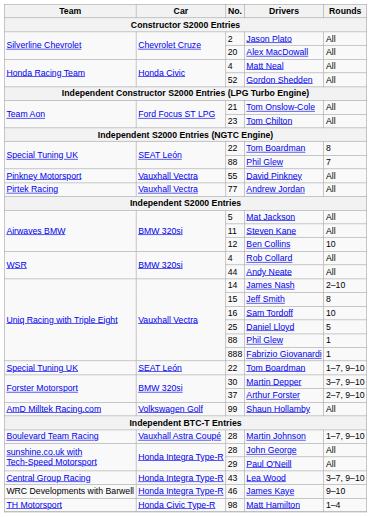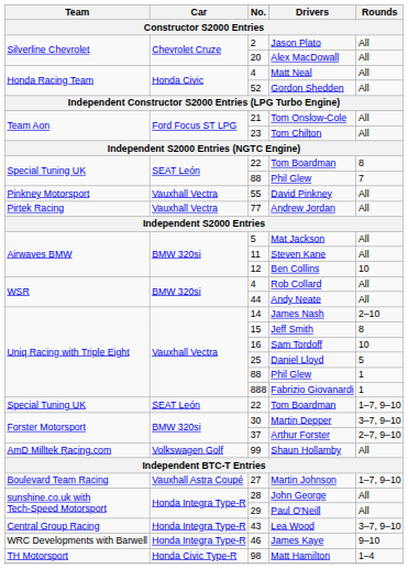 <table class="wikitable sortable" style="font-size: 85%">
 <tr>
 <th>Team</th>
 <th>Car</th>
 <th>No.</th>
 <th>Drivers</th>
 <th>Rounds</th>
 </tr>
 <tr>
 <th colspan=5>Constructor S2000 Entries</th>
 </tr>
 <tr>
 <td rowspan="2"><a href='#'>Silverline Chevrolet</a></td>
 <td rowspan="2"><a href='#'>Chevrolet Cruze</a></td>
 <td>2</td>
 <td> <a href='#'>Jason Plato</a></td>
 <td>All</td>
 </tr>
 <tr>
 <td>20</td>
 <td> <a href='#'>Alex MacDowall</a></td>
 <td>All</td>
 </tr>
 <tr>
 <td rowspan=2><a href='#'>Honda Racing Team</a></td>
 <td rowspan=2><a href='#'>Honda Civic</a></td>
 <td>4</td>
 <td> <a href='#'>Matt Neal</a></td>
 <td>All</td>
 </tr>
 <tr>
 <td>52</td>
 <td> <a href='#'>Gordon Shedden</a></td>
 <td>All</td>
 </tr>
 <tr>
 <th colspan=5>Independent Constructor S2000 Entries (LPG Turbo Engine)</th>
 </tr>
 <tr>
 <td rowspan="2"><a href='#'>Team Aon</a></td>
 <td rowspan="2"><a href='#'>Ford Focus ST LPG</a></td>
 <td>21</td>
 <td> <a href='#'>Tom Onslow-Cole</a></td>
 <td>All</td>
 </tr>
 <tr>
 <td>23</td>
 <td> <a href='#'>Tom Chilton</a></td>
 <td>All</td>
 </tr>
 <tr>
 <th colspan=5>Independent S2000 Entries (NGTC Engine)</th>
 </tr>
 <tr>
 <td rowspan=2><a href='#'>Special Tuning UK</a></td>
 <td rowspan=2><a href='#'>SEAT León</a></td>
 <td>22</td>
 <td> <a href='#'>Tom Boardman</a></td>
 <td>8</td>
 </tr>
 <tr>
 <td>88</td>
 <td> <a href='#'>Phil Glew</a></td>
 <td>7</td>
 </tr>
 <tr>
 <td><a href='#'>Pinkney Motorsport</a></td>
 <td><a href='#'>Vauxhall Vectra</a></td>
 <td>55</td>
 <td> <a href='#'>David Pinkney</a></td>
 <td>All</td>
 </tr>
 <tr>
 <td><a href='#'>Pirtek Racing</a></td>
 <td><a href='#'>Vauxhall Vectra</a></td>
 <td>77</td>
 <td> <a href='#'>Andrew Jordan</a></td>
 <td>All</td>
 </tr>
 <tr>
 <th colspan=5>Independent S2000 Entries</th>
 </tr>
 <tr>
 <td rowspan="3"><a href='#'>Airwaves BMW</a></td>
 <td rowspan="3"><a href='#'>BMW 320si</a></td>
 <td>5</td>
 <td> <a href='#'>Mat Jackson</a></td>
 <td>All</td>
 </tr>
 <tr>
 <td>11</td>
 <td> <a href='#'>Steven Kane</a></td>
 <td>All</td>
 </tr>
 <tr>
 <td>12</td>
 <td> <a href='#'>Ben Collins</a></td>
 <td>10</td>
 </tr>
 <tr>
 <td rowspan="2"><a href='#'>WSR</a></td>
 <td rowspan="2"><a href='#'>BMW 320si</a></td>
 <td>4</td>
 <td> <a href='#'>Rob Collard</a></td>
 <td>All</td>
 </tr>
 <tr>
 <td>44</td>
 <td> <a href='#'>Andy Neate</a></td>
 <td>All</td>
 </tr>
 <tr>
 <td rowspan=6><a href='#'>Uniq Racing with Triple Eight</a></td>
 <td rowspan=6><a href='#'>Vauxhall Vectra</a></td>
 <td>14</td>
 <td> <a href='#'>James Nash</a></td>
 <td>2–10</td>
 </tr>
 <tr>
 <td>15</td>
 <td> <a href='#'>Jeff Smith</a></td>
 <td>8</td>
 </tr>
 <tr>
 <td>16</td>
 <td> <a href='#'>Sam Tordoff</a></td>
 <td>10</td>
 </tr>
 <tr>
 <td>25</td>
 <td> <a href='#'>Daniel Lloyd</a></td>
 <td>5</td>
 </tr>
 <tr>
 <td>88</td>
 <td> <a href='#'>Phil Glew</a></td>
 <td>1</td>
 </tr>
 <tr>
 <td>888</td>
 <td nowrap> <a href='#'>Fabrizio Giovanardi</a></td>
 <td>1</td>
 </tr>
 <tr>
 <td><a href='#'>Special Tuning UK</a></td>
 <td><a href='#'>SEAT León</a></td>
 <td>22</td>
 <td> <a href='#'>Tom Boardman</a></td>
 <td nowrap>1–7, 9–10</td>
 </tr>
 <tr>
 <td rowspan="2"><a href='#'>Forster Motorsport</a></td>
 <td rowspan="2"><a href='#'>BMW 320si</a></td>
 <td>30</td>
 <td> <a href='#'>Martin Depper</a></td>
 <td>3–7, 9–10</td>
 </tr>
 <tr>
 <td>37</td>
 <td> <a href='#'>Arthur Forster</a></td>
 <td>2–7, 9–10</td>
 </tr>
 <tr>
 <td><a href='#'>AmD Milltek Racing.com</a></td>
 <td><a href='#'>Volkswagen Golf</a></td>
 <td>99</td>
 <td> <a href='#'>Shaun Hollamby</a></td>
 <td>All</td>
 </tr>
 <tr>
 <th colspan=5>Independent BTC-T Entries</th>
 </tr>
 <tr>
 <td><a href='#'>Boulevard Team Racing</a></td>
 <td><a href='#'>Vauxhall Astra Coupé</a></td>
-<td>28</td>
+<td>27</td>
 <td> <a href='#'>Martin Johnson</a></td>
 <td>1–7, 9–10</td>
 </tr>
 <tr>
 <td rowspan=2><a href='#'>sunshine.co.uk with<br>Tech-Speed Motorsport</a></td>
 <td rowspan=2><a href='#'>Honda Integra Type-R</a></td>
 <td>28</td>
 <td> <a href='#'>John George</a></td>
 <td>All</td>
 </tr>
 <tr>
 <td>29</td>
 <td> <a href='#'>Paul O'Neill</a></td>
 <td>All</td>
 </tr>
 <tr>
 <td><a href='#'>Central Group Racing</a></td>
 <td><a href='#'>Honda Integra Type-R</a></td>
 <td>43</td>
 <td> <a href='#'>Lea Wood</a></td>
 <td>3–7, 9–10</td>
 </tr>
 <tr>
 <td nowrap>WRC Developments with Barwell</td>
 <td nowrap><a href='#'>Honda Integra Type-R</a></td>
 <td>46</td>
 <td> <a href='#'>James Kaye</a></td>
 <td>9–10</td>
 </tr>
 <tr>
 <td><a href='#'>TH Motorsport</a></td>
 <td><a href='#'>Honda Civic Type-R</a></td>
 <td>98</td>
 <td> <a href='#'>Matt Hamilton</a></td>
 <td>1–4</td>
 </tr>
 <tr>
 </tr>
 </table>
